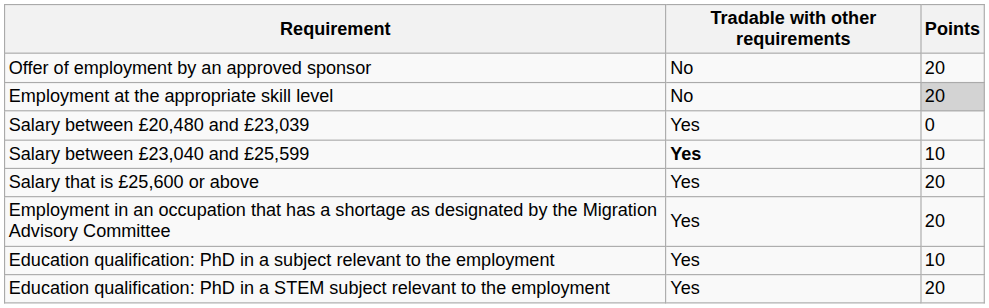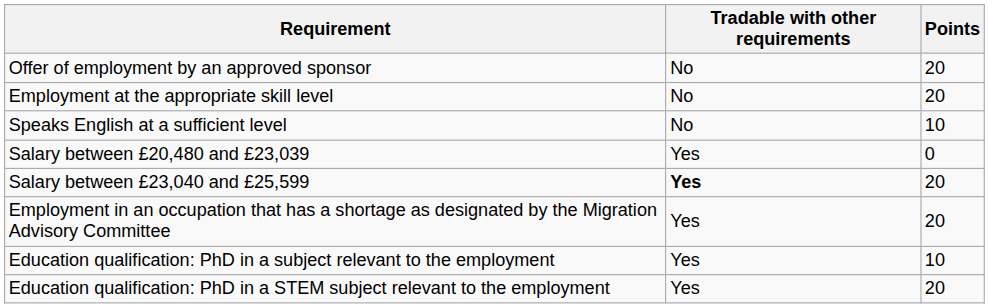 <table class="wikitable">
 <tr>
 <th><strong>Requirement</strong></th>
 <th><strong>Tradable with other requirements</strong></th>
 <th><strong>Points</strong></th>
 </tr>
 <tr>
 <td>Offer of employment by an approved sponsor</td>
 <td>No</td>
 <td>20</td>
 </tr>
 <tr>
 <td>Employment at the appropriate skill level</td>
 <td>No</td>
-<td style="background: lightgrey;">20</td>
+<td>20</td>
+</tr>
+<tr>
+<td>Speaks English at a sufficient level</td>
+<td>No</td>
+<td>10</td>
 </tr>
 <tr>
 <td>Salary between £20,480 and £23,039</td>
 <td>Yes</td>
 <td>0</td>
 </tr>
 <tr>
 <td>Salary between £23,040 and £25,599</td>
 <td><strong>Yes</strong></td>
-<td>10</td>
-</tr>
-<tr>
-<td>Salary that is £25,600 or above</td>
-<td>Yes</td>
 <td>20</td>
 </tr>
 <tr>
 <td>Employment in an occupation that has a shortage as designated by the Migration Advisory Committee</td>
 <td>Yes</td>
 <td>20</td>
 </tr>
 <tr>
 <td>Education qualification: PhD in a subject relevant to the employment</td>
 <td>Yes</td>
 <td>10</td>
 </tr>
 <tr>
 <td>Education qualification: PhD in a STEM subject relevant to the employment</td>
 <td>Yes</td>
 <td>20</td>
 </tr>
 </table>
